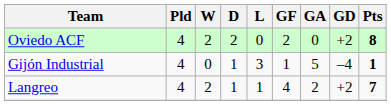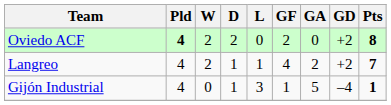 <table class="wikitable" style="text-align: center;">
 <tr>
 <th width=165>Team</th>
 <th width=20>Pld</th>
 <th width=20>W</th>
 <th width=20>D</th>
 <th width=20>L</th>
 <th width=20>GF</th>
 <th width=20>GA</th>
 <th width=20>GD</th>
 <th width=20>Pts</th>
 </tr>
 <tr bgcolor=#ccffcc>
 <td align=left><a href='#'>Oviedo ACF</a></td>
-<td>4</td>
+<td><strong>4</strong></td>
 <td>2</td>
 <td>2</td>
 <td>0</td>
 <td>2</td>
 <td>0</td>
 <td>+2</td>
 <td><strong>8</strong></td>
+</tr>
+<tr>
+<td align=left><a href='#'>Langreo</a></td>
+<td>4</td>
+<td>2</td>
+<td>1</td>
+<td>1</td>
+<td>4</td>
+<td>2</td>
+<td>+2</td>
+<td><strong>7</strong></td>
 </tr>
 <tr>
 <td align=left><a href='#'>Gijón Industrial</a></td>
 <td>4</td>
 <td>0</td>
 <td>1</td>
 <td>3</td>
 <td>1</td>
 <td>5</td>
 <td>–4</td>
 <td><strong>1</strong></td>
 </tr>
 <tr>
-<td align=left><a href='#'>Langreo</a></td>
-<td>4</td>
-<td>2</td>
-<td>1</td>
-<td>1</td>
-<td>4</td>
-<td>2</td>
-<td>+2</td>
-<td><strong>7</strong></td>
-</tr>
-<tr>
 </tr>
 </table>
